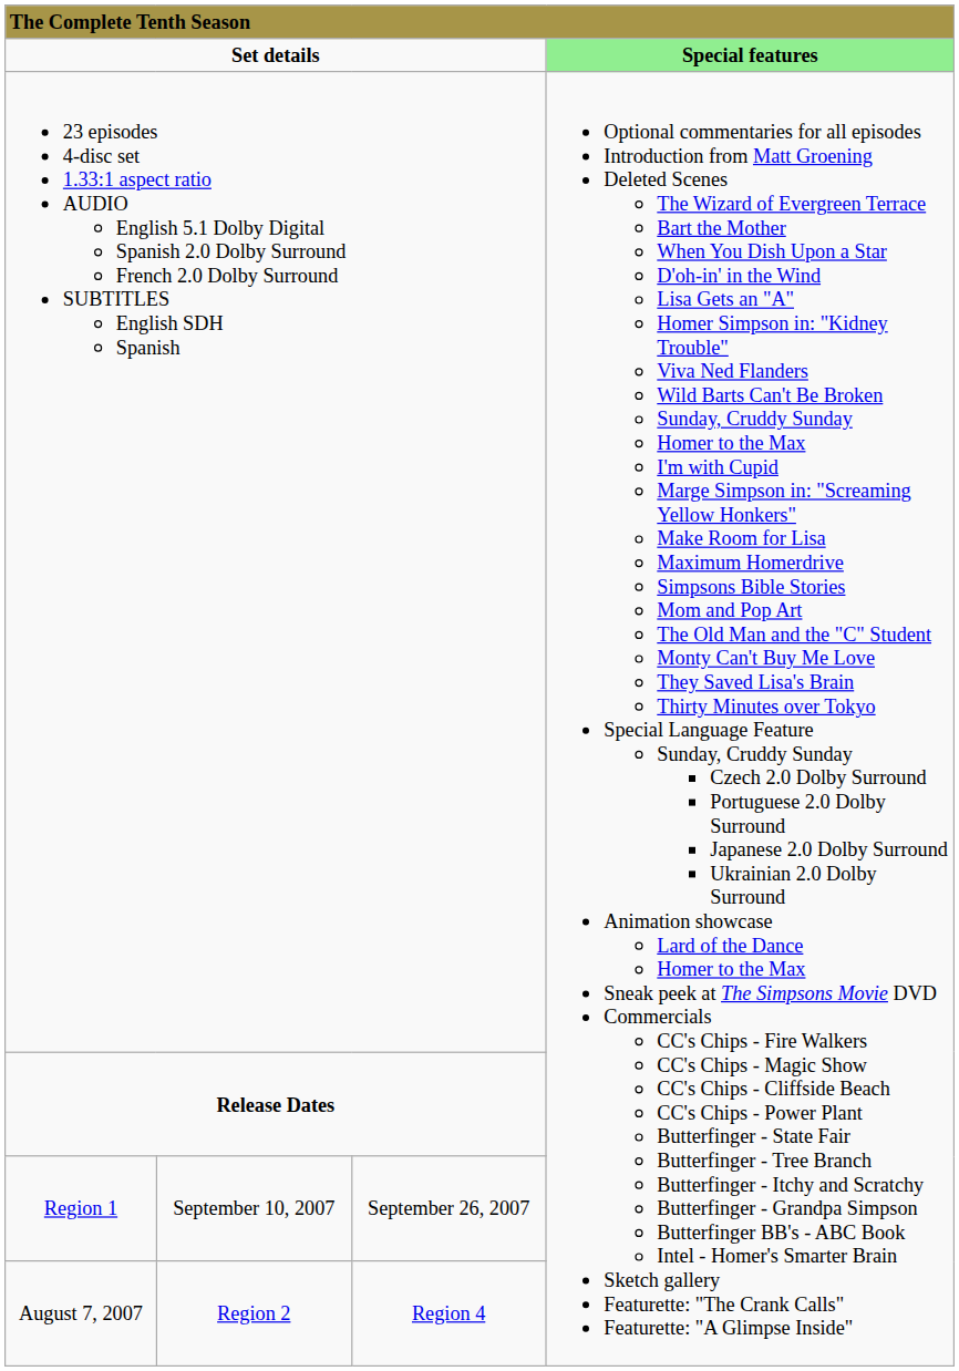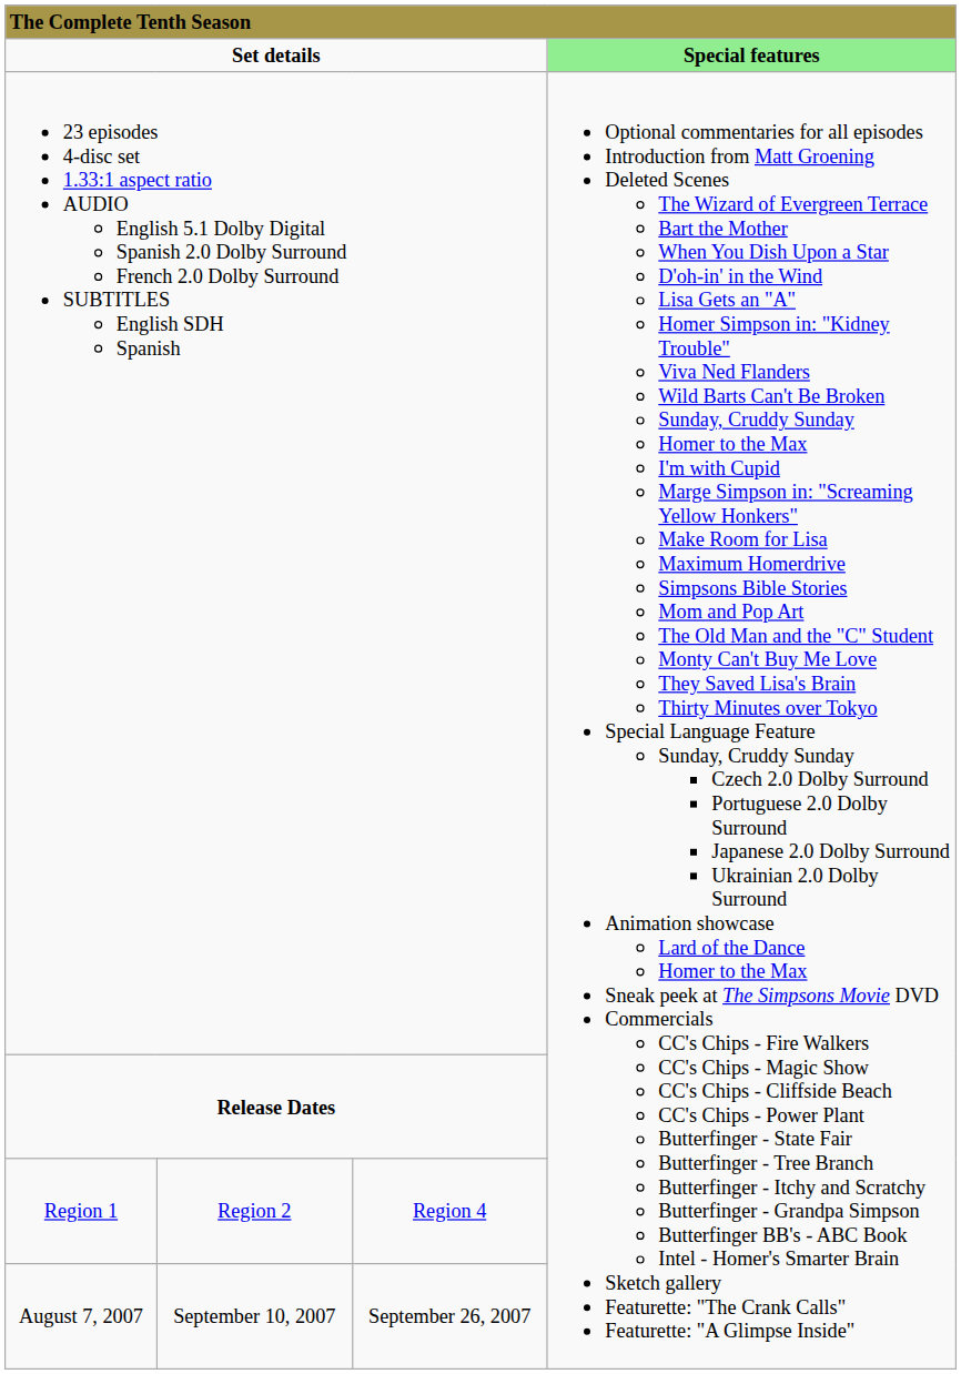 <table class="wikitable" style="font-size: 95%;">
 <tr>
 <td colspan="5" style="background-color: #A79548;  DR;"><strong>The Complete Tenth Season</strong></td>
 </tr>
 <tr valign="top">
 <td align="center" width="400" colspan="3"><strong>Set details</strong></td>
 <td width="300" align="center" style="background: lightgreen;"><strong>Special features</strong></td>
 </tr>
 <tr valign="top">
 <td colspan="3" align="left" width="400"><br><ul><li>23 episodes</li><li>4-disc set</li><li><a href='#'>1.33:1 aspect ratio</a></li><li>AUDIO<ul><li>English 5.1 Dolby Digital</li><li>Spanish 2.0 Dolby Surround</li><li>French 2.0 Dolby Surround</li></ul></li><li>SUBTITLES<ul><li>English SDH</li><li>Spanish</li></ul></li></ul></td>
 <td rowspan="4" align="left" width="300"><br><ul><li>Optional commentaries for all episodes</li><li>Introduction from <a href='#'>Matt Groening</a></li><li>Deleted Scenes<ul><li><a href='#'>The Wizard of Evergreen Terrace</a></li><li><a href='#'>Bart the Mother</a></li><li><a href='#'>When You Dish Upon a Star</a></li><li><a href='#'>D'oh-in' in the Wind</a></li><li><a href='#'>Lisa Gets an "A"</a></li><li><a href='#'>Homer Simpson in: "Kidney Trouble"</a></li><li><a href='#'>Viva Ned Flanders</a></li><li><a href='#'>Wild Barts Can't Be Broken</a></li><li><a href='#'>Sunday, Cruddy Sunday</a></li><li><a href='#'>Homer to the Max</a></li><li><a href='#'>I'm with Cupid</a></li><li><a href='#'>Marge Simpson in: "Screaming Yellow Honkers"</a></li><li><a href='#'>Make Room for Lisa</a></li><li><a href='#'>Maximum Homerdrive</a></li><li><a href='#'>Simpsons Bible Stories</a></li><li><a href='#'>Mom and Pop Art</a></li><li><a href='#'>The Old Man and the "C" Student</a></li><li><a href='#'>Monty Can't Buy Me Love</a></li><li><a href='#'>They Saved Lisa's Brain</a></li><li><a href='#'>Thirty Minutes over Tokyo</a></li></ul></li><li>Special Language Feature<ul><li>Sunday, Cruddy Sunday<ul><li>Czech 2.0 Dolby Surround</li><li>Portuguese 2.0 Dolby Surround</li><li>Japanese 2.0 Dolby Surround</li><li>Ukrainian 2.0 Dolby Surround</li></ul></li></ul></li><li>Animation showcase<ul><li><a href='#'>Lard of the Dance</a></li><li><a href='#'>Homer to the Max</a></li></ul></li><li>Sneak peek at <em><a href='#'>The Simpsons Movie</a></em> DVD</li><li>Commercials<ul><li>CC's Chips - Fire Walkers</li><li>CC's Chips - Magic Show</li><li>CC's Chips - Cliffside Beach</li><li>CC's Chips - Power Plant</li><li>Butterfinger - State Fair</li><li>Butterfinger - Tree Branch</li><li>Butterfinger - Itchy and Scratchy</li><li>Butterfinger - Grandpa Simpson</li><li>Butterfinger BB's - ABC Book</li><li>Intel - Homer's Smarter Brain</li></ul></li><li>Sketch gallery</li><li>Featurette: "The Crank Calls"</li><li>Featurette: "A Glimpse Inside"</li></ul></td>
 </tr>
 <tr>
 <td colspan="3" align="center"><strong>Release Dates</strong></td>
 </tr>
 <tr>
 <td align="center"><a href='#'>Region 1</a></td>
+<td align="center"><a href='#'>Region 2</a></td>
+<td align="center"><a href='#'>Region 4</a></td>
+</tr>
+<tr>
+<td align="center">August 7, 2007</td>
 <td align="center">September 10, 2007</td>
 <td align="center">September 26, 2007</td>
 </tr>
-<tr>
-<td align="center">August 7, 2007</td>
-<td align="center"><a href='#'>Region 2</a></td>
-<td align="center"><a href='#'>Region 4</a></td>
-</tr>
 </table>
